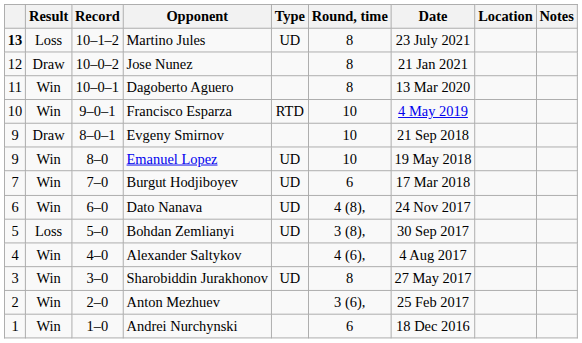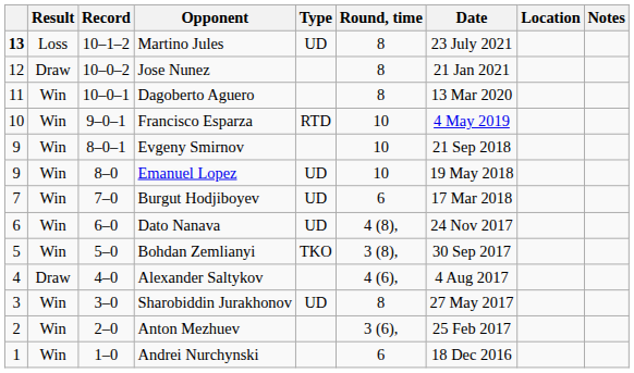 <table class="wikitable" style="text-align:center; font-size:95%">
 <tr>
 <th></th>
 <th>Result</th>
 <th>Record</th>
 <th>Opponent</th>
 <th>Type</th>
 <th>Round, time</th>
 <th>Date</th>
 <th>Location</th>
 <th>Notes</th>
 </tr>
 <tr>
 <td><strong>13</strong></td>
 <td>Loss</td>
 <td>10–1–2</td>
 <td align=left> Martino Jules</td>
 <td>UD</td>
 <td>8</td>
 <td>23 July 2021</td>
 <td align=left></td>
 <td></td>
 </tr>
 <tr>
 <td>12</td>
 <td>Draw</td>
 <td>10–0–2</td>
 <td align=left> Jose Nunez</td>
 <td></td>
 <td>8</td>
 <td>21 Jan 2021</td>
 <td align=left></td>
 <td></td>
 </tr>
 <tr>
 <td>11</td>
 <td>Win</td>
 <td>10–0–1</td>
 <td align=left> Dagoberto Aguero</td>
 <td></td>
 <td>8</td>
 <td>13 Mar 2020</td>
 <td align=left></td>
 <td></td>
 </tr>
 <tr>
 <td>10</td>
 <td>Win</td>
 <td>9–0–1</td>
 <td align=left> Francisco Esparza</td>
 <td>RTD</td>
 <td>10</td>
 <td><a href='#'>4 May 2019</a></td>
 <td align=left></td>
 <td align=left></td>
 </tr>
 <tr>
 <td>9</td>
-<td>Draw</td>
+<td>Win</td>
 <td>8–0–1</td>
 <td align=left> Evgeny Smirnov</td>
 <td></td>
 <td>10</td>
 <td>21 Sep 2018</td>
 <td align=left></td>
 <td align=left></td>
 </tr>
 <tr>
 <td>9</td>
 <td>Win</td>
 <td>8–0</td>
 <td align=left> <a href='#'>Emanuel Lopez</a></td>
 <td>UD</td>
 <td>10</td>
 <td>19 May 2018</td>
 <td align=left></td>
 <td align=left></td>
 </tr>
 <tr>
 <td>7</td>
 <td>Win</td>
 <td>7–0</td>
 <td align=left> Burgut Hodjiboyev</td>
 <td>UD</td>
 <td>6</td>
 <td>17 Mar 2018</td>
 <td align=left></td>
 <td></td>
 </tr>
 <tr>
 <td>6</td>
 <td>Win</td>
 <td>6–0</td>
 <td align=left> Dato Nanava</td>
 <td>UD</td>
 <td>4 (8), </td>
 <td>24 Nov 2017</td>
 <td align=left></td>
 <td></td>
 </tr>
 <tr>
 <td>5</td>
-<td>Loss</td>
+<td>Win</td>
 <td>5–0</td>
 <td align=left> Bohdan Zemlianyi</td>
-<td>UD</td>
+<td>TKO</td>
 <td>3 (8), </td>
 <td>30 Sep 2017</td>
 <td align=left></td>
 <td></td>
 </tr>
 <tr>
 <td>4</td>
-<td>Win</td>
+<td>Draw</td>
 <td>4–0</td>
 <td align=left> Alexander Saltykov</td>
 <td></td>
 <td>4 (6), </td>
 <td>4 Aug 2017</td>
 <td align=left></td>
 <td></td>
 </tr>
 <tr>
 <td>3</td>
 <td>Win</td>
 <td>3–0</td>
 <td align=left> Sharobiddin Jurakhonov</td>
 <td>UD</td>
 <td>8</td>
 <td>27 May 2017</td>
 <td align=left></td>
 <td></td>
 </tr>
 <tr>
 <td>2</td>
 <td>Win</td>
 <td>2–0</td>
 <td align=left> Anton Mezhuev</td>
 <td></td>
 <td>3 (6), </td>
 <td>25 Feb 2017</td>
 <td align=left></td>
 <td></td>
 </tr>
 <tr>
 <td>1</td>
 <td>Win</td>
 <td>1–0</td>
 <td align=left> Andrei Nurchynski</td>
 <td></td>
 <td>6</td>
 <td>18 Dec 2016</td>
 <td align=left></td>
 <td></td>
 </tr>
 </table>
